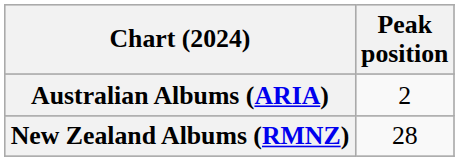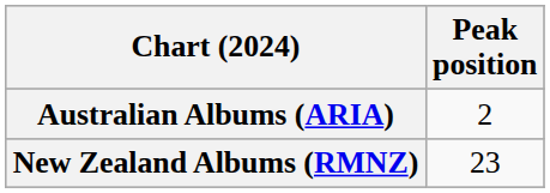 <table class="wikitable sortable plainrowheaders" style="text-align:center">
 <tr>
 <th scope="col">Chart (2024)</th>
 <th scope="col">Peak<br>position</th>
 </tr>
 <tr>
 <th scope="row">Australian Albums (<a href='#'>ARIA</a>)</th>
 <td>2</td>
 </tr>
 <tr>
 <th scope="row">New Zealand Albums (<a href='#'>RMNZ</a>)</th>
-<td>28</td>
+<td>23</td>
 </tr>
 </table>
